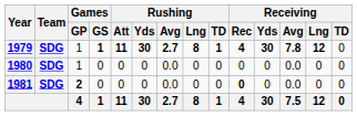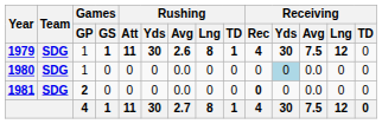 <table class="wikitable" style="text-align:center;">
 <tr>
 <th rowspan="2">Year</th>
 <th rowspan="2">Team</th>
 <th colspan="2">Games</th>
 <th colspan="5">Rushing</th>
 <th colspan="5">Receiving</th>
 </tr>
 <tr>
 <th>GP</th>
 <th>GS</th>
 <th>Att</th>
 <th>Yds</th>
 <th>Avg</th>
 <th>Lng</th>
 <th>TD</th>
 <th>Rec</th>
 <th>Yds</th>
 <th>Avg</th>
 <th>Lng</th>
 <th>TD</th>
 </tr>
 <tr>
 <th><a href='#'>1979</a></th>
 <th><a href='#'>SDG</a></th>
 <td>1</td>
 <td><strong>1</strong></td>
 <td><strong>11</strong></td>
 <td><strong>30</strong></td>
-<td><strong>2.7</strong></td>
+<td><strong>2.6</strong></td>
 <td><strong>8</strong></td>
 <td><strong>1</strong></td>
 <td><strong>4</strong></td>
 <td><strong>30</strong></td>
-<td><strong>7.8</strong></td>
+<td><strong>7.5</strong></td>
 <td><strong>12</strong></td>
 <td>0</td>
 </tr>
 <tr>
 <th><a href='#'>1980</a></th>
 <th><a href='#'>SDG</a></th>
 <td>1</td>
 <td>0</td>
 <td>0</td>
 <td>0</td>
 <td>0.0</td>
 <td>0</td>
 <td>0</td>
 <td>0</td>
-<td>0</td>
+<td style="background: lightblue;">0</td>
 <td>0.0</td>
 <td>0</td>
 <td>0</td>
 </tr>
 <tr>
 <th><a href='#'>1981</a></th>
 <th><a href='#'>SDG</a></th>
 <td><strong>2</strong></td>
 <td>0</td>
 <td>0</td>
 <td>0</td>
 <td>0.0</td>
 <td>0</td>
 <td>0</td>
 <td><strong>0</strong></td>
 <td>0</td>
 <td>0.0</td>
 <td>0</td>
 <td>0</td>
 </tr>
 <tr>
 <th colspan="2"></th>
 <th>4</th>
 <th>1</th>
 <th>11</th>
 <th>30</th>
 <th>2.7</th>
 <th>8</th>
 <th>1</th>
 <th>4</th>
 <th>30</th>
 <th>7.5</th>
 <th>12</th>
 <th>0</th>
 </tr>
 </table>
